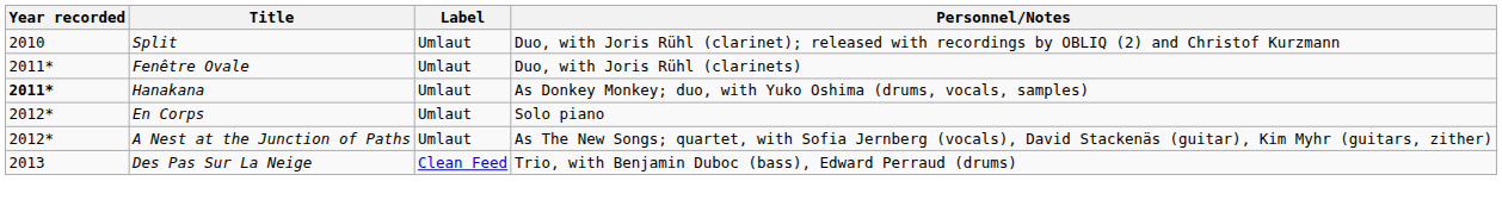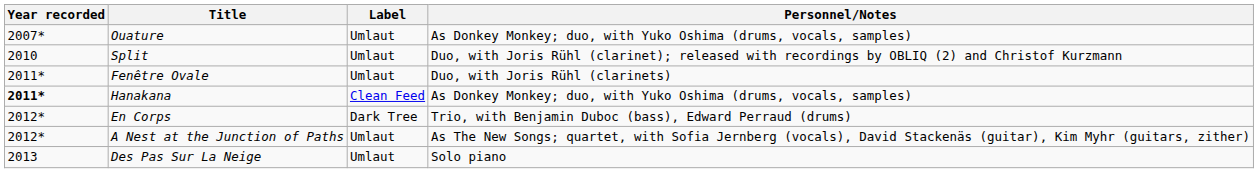 <table class="wikitable sortable">
 <tr>
 <th>Year recorded</th>
 <th>Title</th>
 <th>Label</th>
 <th>Personnel/Notes</th>
+</tr>
+<tr>
+<td>2007*</td>
+<td><em>Ouature</em></td>
+<td>Umlaut</td>
+<td>As Donkey Monkey; duo, with Yuko Oshima (drums, vocals, samples)</td>
 </tr>
 <tr>
 <td>2010</td>
 <td><em>Split</em></td>
 <td>Umlaut</td>
 <td>Duo, with Joris Rühl (clarinet); released with recordings by OBLIQ (2) and Christof Kurzmann</td>
 </tr>
 <tr>
 <td>2011*</td>
 <td><em>Fenêtre Ovale</em></td>
 <td>Umlaut</td>
 <td>Duo, with Joris Rühl (clarinets)</td>
 </tr>
 <tr>
 <td><strong>2011*</strong></td>
 <td><em>Hanakana</em></td>
-<td>Umlaut</td>
+<td><a href='#'>Clean Feed</a></td>
 <td>As Donkey Monkey; duo, with Yuko Oshima (drums, vocals, samples)</td>
 </tr>
 <tr>
 <td>2012*</td>
 <td><em>En Corps</em></td>
-<td>Umlaut</td>
-<td>Solo piano</td>
+<td>Dark Tree</td>
+<td>Trio, with Benjamin Duboc (bass), Edward Perraud (drums)</td>
 </tr>
 <tr>
 <td>2012*</td>
 <td><em>A Nest at the Junction of Paths</em></td>
 <td>Umlaut</td>
 <td>As The New Songs; quartet, with Sofia Jernberg (vocals), David Stackenäs (guitar), Kim Myhr (guitars, zither)</td>
 </tr>
 <tr>
 <td>2013</td>
 <td><em>Des Pas Sur La Neige</em></td>
-<td><a href='#'>Clean Feed</a></td>
-<td>Trio, with Benjamin Duboc (bass), Edward Perraud (drums)</td>
+<td>Umlaut</td>
+<td>Solo piano</td>
 </tr>
 </table>
